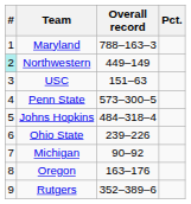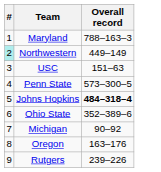 <table class="wikitable sortable" style="text-align: center;">
 <tr>
 <th scope="col">#</th>
 <th scope="col">Team</th>
 <th scope="col">Overall<br>record</th>
-<th scope="col">Pct.</th>
 </tr>
 <tr>
 <td>1</td>
 <td><a href='#'>Maryland</a></td>
 <td>788–163–3</td>
-<td></td>
 </tr>
 <tr>
 <td style="background: paleturquoise;">2</td>
 <td><a href='#'>Northwestern</a></td>
 <td>449–149</td>
-<td></td>
 </tr>
 <tr>
 <td>3</td>
 <td><a href='#'>USC</a></td>
 <td>151–63</td>
-<td></td>
 </tr>
 <tr>
 <td>4</td>
 <td><a href='#'>Penn State</a></td>
 <td>573–300–5</td>
-<td></td>
 </tr>
 <tr>
 <td>5</td>
 <td><a href='#'>Johns Hopkins</a></td>
-<td>484–318–4</td>
-<td></td>
+<td><strong>484–318–4</strong></td>
 </tr>
 <tr>
 <td>6</td>
 <td><a href='#'>Ohio State</a></td>
-<td>239–226</td>
-<td></td>
+<td>352–389–6</td>
 </tr>
 <tr>
 <td>7</td>
 <td><a href='#'>Michigan</a></td>
 <td>90–92</td>
-<td></td>
 </tr>
 <tr>
 <td>8</td>
 <td><a href='#'>Oregon</a></td>
 <td>163–176</td>
-<td></td>
 </tr>
 <tr>
 <td>9</td>
 <td><a href='#'>Rutgers</a></td>
-<td>352–389–6</td>
-<td></td>
+<td>239–226</td>
 </tr>
 </table>
